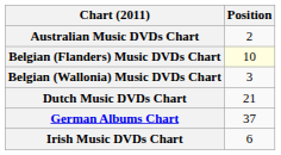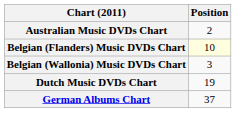 <table class="wikitable sortable plainrowheaders" style="text-align:center">
 <tr>
 <th scope="col">Chart (2011)</th>
 <th scope="col">Position</th>
 </tr>
 <tr>
 <th scope="row">Australian Music DVDs Chart</th>
 <td>2</td>
 </tr>
 <tr>
 <th scope="row">Belgian (Flanders) Music DVDs Chart</th>
 <td style="background: lightyellow;">10</td>
 </tr>
 <tr>
 <th scope="row">Belgian (Wallonia) Music DVDs Chart</th>
 <td>3</td>
 </tr>
 <tr>
 <th scope="row">Dutch Music DVDs Chart</th>
-<td>21</td>
+<td>19</td>
 </tr>
 <tr>
 <th scope="row"><a href='#'>German Albums Chart</a></th>
 <td>37</td>
 </tr>
-<tr>
-<th scope="row">Irish Music DVDs Chart</th>
-<td>6</td>
-</tr>
 </table>
